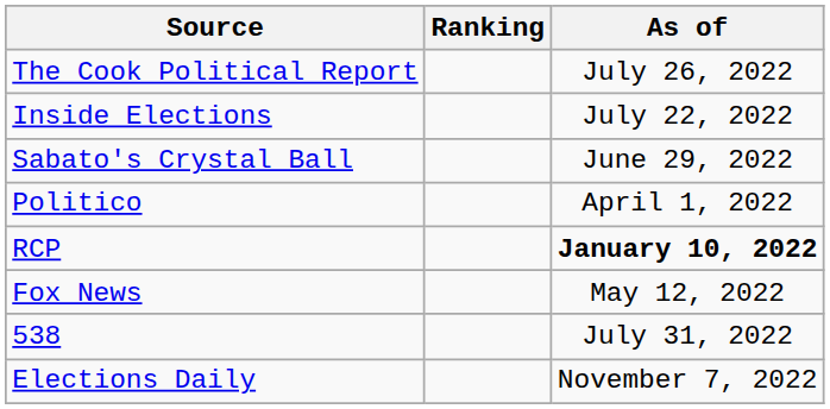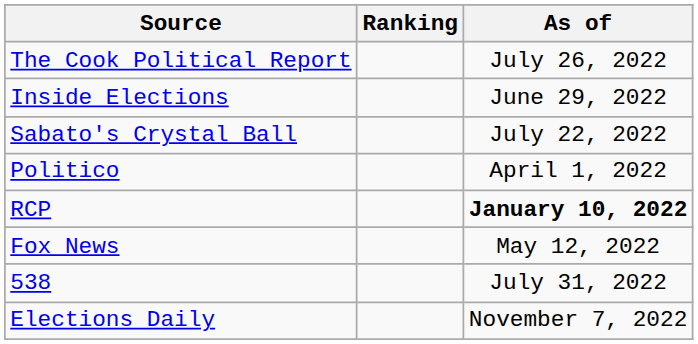 <table class="wikitable" style="text-align:center">
 <tr>
 <th>Source</th>
 <th>Ranking</th>
 <th>As of</th>
 </tr>
 <tr>
 <td align=left><a href='#'>The Cook Political Report</a></td>
 <td></td>
 <td>July 26, 2022</td>
 </tr>
 <tr>
 <td align=left><a href='#'>Inside Elections</a></td>
 <td></td>
-<td>July 22, 2022</td>
+<td>June 29, 2022</td>
 </tr>
 <tr>
 <td align=left><a href='#'>Sabato's Crystal Ball</a></td>
 <td></td>
-<td>June 29, 2022</td>
+<td>July 22, 2022</td>
 </tr>
 <tr>
 <td align="left"><a href='#'>Politico</a></td>
 <td></td>
 <td>April 1, 2022</td>
 </tr>
 <tr>
 <td align=left><a href='#'>RCP</a></td>
 <td></td>
 <td><strong>January 10, 2022</strong></td>
 </tr>
 <tr>
 <td align=left><a href='#'>Fox News</a></td>
 <td></td>
 <td>May 12, 2022</td>
 </tr>
 <tr>
 <td align="left"><a href='#'>538</a></td>
 <td></td>
 <td>July 31, 2022</td>
 </tr>
 <tr>
 <td align="left"><a href='#'>Elections Daily</a></td>
 <td></td>
 <td>November 7, 2022</td>
 </tr>
 </table>
